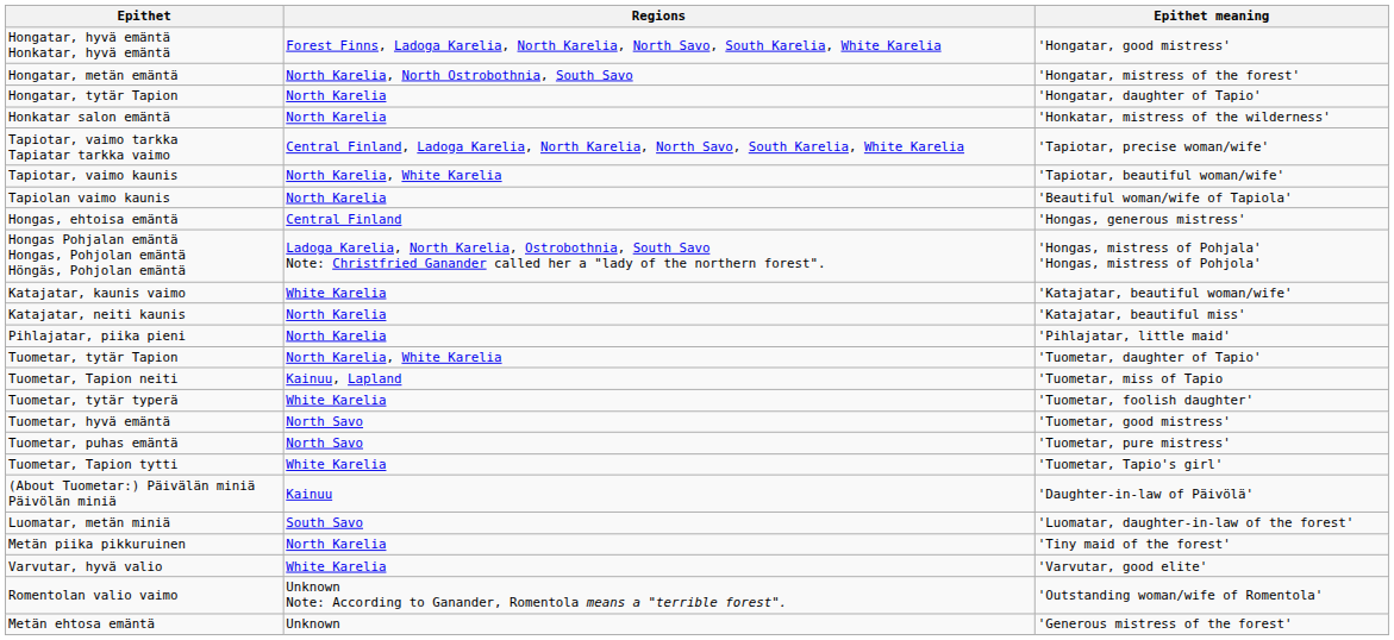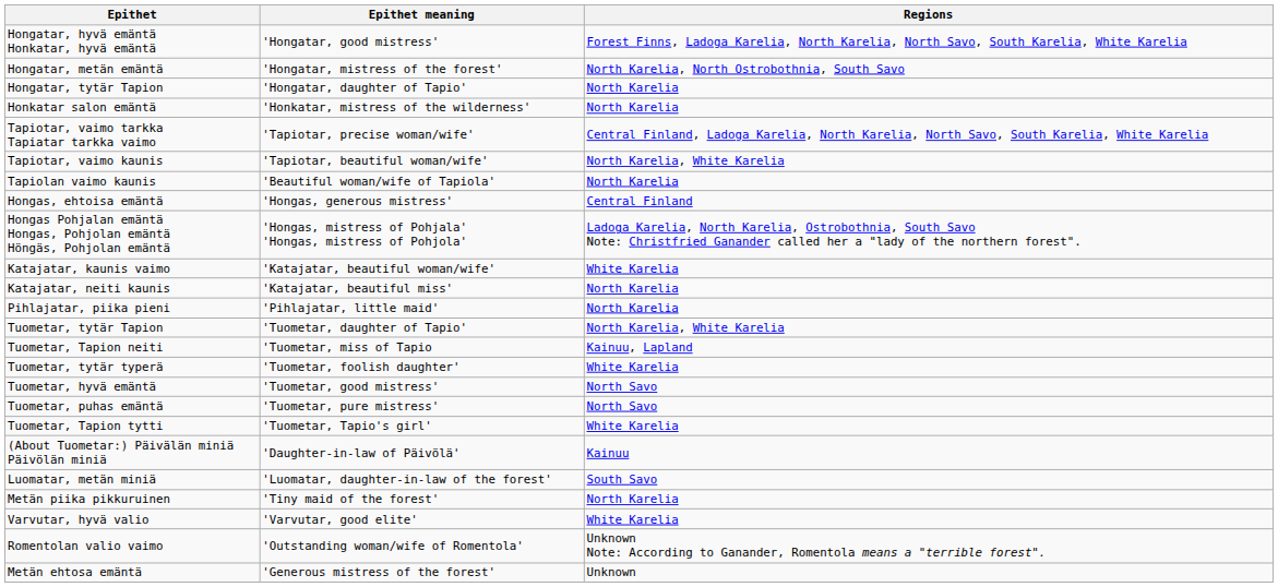 <table class="wikitable sortable" style="font-size: 90%; width: 100%">
 <tr>
 <th>Epithet</th>
+<th class="unsortable">Epithet meaning</th>
 <th>Regions</th>
-<th class="unsortable">Epithet meaning</th>
 </tr>
 <tr>
 <td>Hongatar, hyvä emäntä<br>Honkatar, hyvä emäntä</td>
+<td>'Hongatar, good mistress'</td>
 <td><a href='#'>Forest Finns</a>, <a href='#'>Ladoga Karelia</a>, <a href='#'>North Karelia</a>, <a href='#'>North Savo</a>, <a href='#'>South Karelia</a>, <a href='#'>White Karelia</a></td>
-<td>'Hongatar, good mistress'</td>
 </tr>
 <tr>
 <td>Hongatar, metän emäntä</td>
+<td>'Hongatar, mistress of the forest'</td>
 <td><a href='#'>North Karelia</a>, <a href='#'>North Ostrobothnia</a>, <a href='#'>South Savo</a></td>
-<td>'Hongatar, mistress of the forest'</td>
 </tr>
 <tr>
 <td>Hongatar, tytär Tapion</td>
+<td>'Hongatar, daughter of Tapio'</td>
 <td><a href='#'>North Karelia</a></td>
-<td>'Hongatar, daughter of Tapio'</td>
 </tr>
 <tr>
 <td>Honkatar salon emäntä</td>
+<td>'Honkatar, mistress of the wilderness'</td>
 <td><a href='#'>North Karelia</a></td>
-<td>'Honkatar, mistress of the wilderness'</td>
 </tr>
 <tr>
 <td>Tapiotar, vaimo tarkka<br>Tapiatar tarkka vaimo</td>
+<td>'Tapiotar, precise woman/wife'</td>
 <td><a href='#'>Central Finland</a>, <a href='#'>Ladoga Karelia</a>, <a href='#'>North Karelia</a>, <a href='#'>North Savo</a>, <a href='#'>South Karelia</a>, <a href='#'>White Karelia</a></td>
-<td>'Tapiotar, precise woman/wife'</td>
 </tr>
 <tr>
 <td>Tapiotar, vaimo kaunis</td>
+<td>'Tapiotar, beautiful woman/wife'</td>
 <td><a href='#'>North Karelia</a>, <a href='#'>White Karelia</a></td>
-<td>'Tapiotar, beautiful woman/wife'</td>
 </tr>
 <tr>
 <td>Tapiolan vaimo kaunis</td>
+<td>'Beautiful woman/wife of Tapiola'</td>
 <td><a href='#'>North Karelia</a></td>
-<td>'Beautiful woman/wife of Tapiola'</td>
 </tr>
 <tr>
 <td>Hongas, ehtoisa emäntä</td>
+<td>'Hongas, generous mistress'</td>
 <td><a href='#'>Central Finland</a></td>
-<td>'Hongas, generous mistress'</td>
 </tr>
 <tr>
 <td>Hongas Pohjalan emäntä<br>Hongas, Pohjolan emäntä<br>Höngäs, Pohjolan emäntä</td>
+<td>'Hongas, mistress of Pohjala'<br>'Hongas, mistress of Pohjola'</td>
 <td><a href='#'>Ladoga Karelia</a>, <a href='#'>North Karelia</a>, <a href='#'>Ostrobothnia</a>, <a href='#'>South Savo</a><br>Note: <a href='#'>Christfried Ganander</a> called her a "lady of the northern forest".</td>
-<td>'Hongas, mistress of Pohjala'<br>'Hongas, mistress of Pohjola'</td>
 </tr>
 <tr>
 <td>Katajatar, kaunis vaimo</td>
+<td>'Katajatar, beautiful woman/wife'</td>
 <td><a href='#'>White Karelia</a></td>
-<td>'Katajatar, beautiful woman/wife'</td>
 </tr>
 <tr>
 <td>Katajatar, neiti kaunis</td>
+<td>'Katajatar, beautiful miss'</td>
 <td><a href='#'>North Karelia</a></td>
-<td>'Katajatar, beautiful miss'</td>
 </tr>
 <tr>
 <td>Pihlajatar, piika pieni</td>
+<td>'Pihlajatar, little maid'</td>
 <td><a href='#'>North Karelia</a></td>
-<td>'Pihlajatar, little maid'</td>
 </tr>
 <tr>
 <td>Tuometar, tytär Tapion</td>
+<td>'Tuometar, daughter of Tapio'</td>
 <td><a href='#'>North Karelia</a>, <a href='#'>White Karelia</a></td>
-<td>'Tuometar, daughter of Tapio'</td>
 </tr>
 <tr>
 <td>Tuometar, Tapion neiti</td>
+<td>'Tuometar, miss of Tapio<em></td>
 <td><a href='#'>Kainuu</a>, <a href='#'>Lapland</a></td>
-<td>'Tuometar, miss of Tapio<em></td>
 </tr>
 <tr>
 <td>Tuometar, tytär typerä</td>
+<td>'Tuometar, foolish daughter'</td>
 <td><a href='#'>White Karelia</a></td>
-<td>'Tuometar, foolish daughter'</td>
 </tr>
 <tr>
 <td>Tuometar, hyvä emäntä</td>
+<td>'Tuometar, good mistress'</td>
 <td><a href='#'>North Savo</a></td>
-<td>'Tuometar, good mistress'</td>
 </tr>
 <tr>
 <td>Tuometar, puhas emäntä</td>
+<td>'Tuometar, pure mistress'</td>
 <td><a href='#'>North Savo</a></td>
-<td>'Tuometar, pure mistress'</td>
 </tr>
 <tr>
 <td>Tuometar, Tapion tytti</td>
+<td>'Tuometar, Tapio's girl'</td>
 <td><a href='#'>White Karelia</a></td>
-<td>'Tuometar, Tapio's girl'</td>
 </tr>
 <tr>
 <td>(About Tuometar:) Päivälän miniä<br>Päivölän miniä</td>
+<td>'Daughter-in-law of Päivölä'</td>
 <td><a href='#'>Kainuu</a></td>
-<td>'Daughter-in-law of Päivölä'</td>
 </tr>
 <tr>
 <td>Luomatar, metän miniä</td>
+<td>'Luomatar, daughter-in-law of the forest'</td>
 <td><a href='#'>South Savo</a></td>
-<td>'Luomatar, daughter-in-law of the forest'</td>
 </tr>
 <tr>
 <td>Metän piika pikkuruinen</td>
+<td>'Tiny maid of the forest'</td>
 <td><a href='#'>North Karelia</a></td>
-<td>'Tiny maid of the forest'</td>
 </tr>
 <tr>
 <td>Varvutar, hyvä valio</td>
+<td>'Varvutar, good elite'</td>
 <td><a href='#'>White Karelia</a></td>
-<td>'Varvutar, good elite'</td>
 </tr>
 <tr>
 <td>Romentolan valio vaimo</td>
+<td>'Outstanding woman/wife of Romentola'</td>
 <td>Unknown<br>Note: According to Ganander, </em>Romentola<em> means a "terrible forest".</td>
-<td>'Outstanding woman/wife of Romentola'</td>
 </tr>
 <tr>
 <td>Metän ehtosa emäntä</td>
+<td>'Generous mistress of the forest'</td>
 <td>Unknown</td>
-<td>'Generous mistress of the forest'</td>
 </tr>
 </table>
